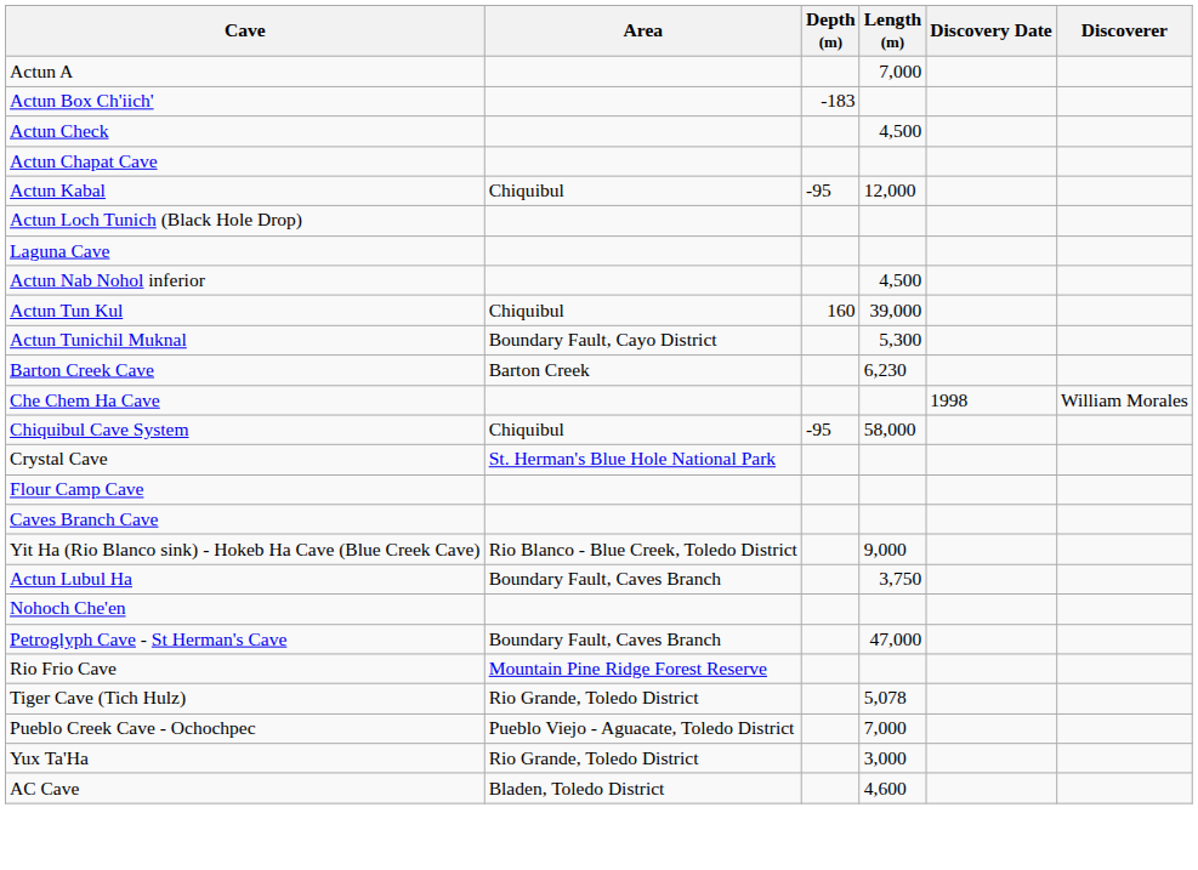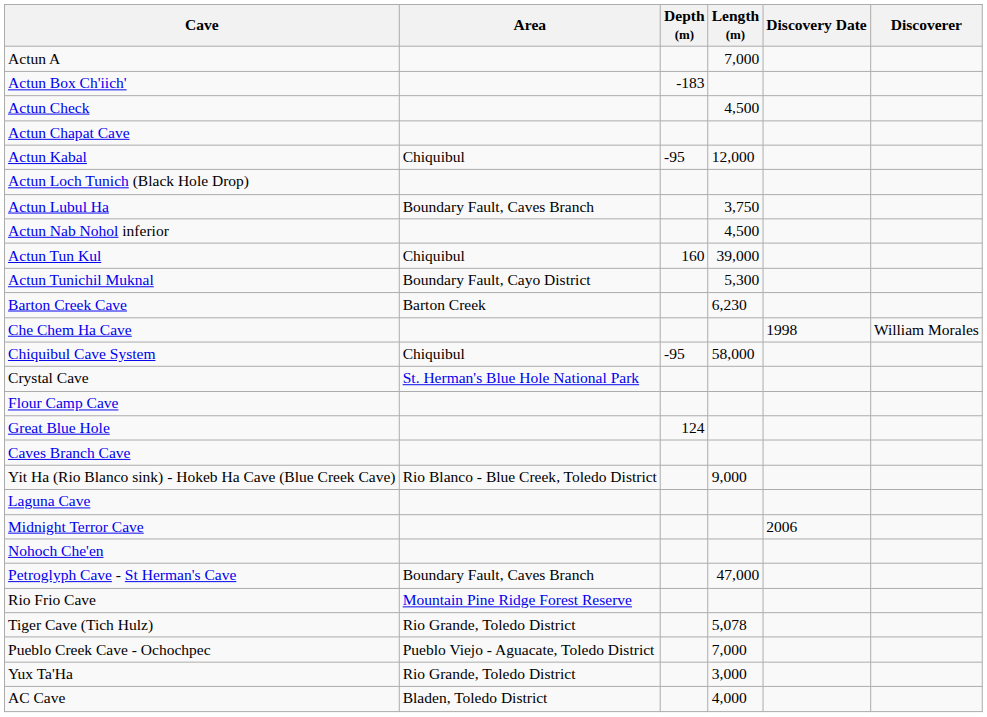 <table class="wikitable sortable">
 <tr>
 <th>Cave</th>
 <th>Area</th>
 <th>Depth<br><small>(m)</small></th>
 <th>Length<br><small>(m)</small></th>
 <th>Discovery Date</th>
 <th>Discoverer</th>
 </tr>
 <tr>
 <td>Actun A</td>
 <td></td>
 <td style="text-align:right"></td>
 <td style="text-align:right">7,000</td>
 <td></td>
 <td></td>
 </tr>
 <tr>
 <td><a href='#'>Actun Box Ch'iich'</a></td>
 <td></td>
 <td style="text-align:right">-183</td>
 <td style="text-align:right"></td>
 <td></td>
 <td></td>
 </tr>
 <tr>
 <td><a href='#'>Actun Check</a></td>
 <td></td>
 <td style="text-align:right"></td>
 <td style="text-align:right">4,500</td>
 <td></td>
 <td></td>
 </tr>
 <tr>
 <td><a href='#'>Actun Chapat Cave</a></td>
 <td></td>
 <td></td>
 <td></td>
 <td></td>
 <td></td>
 </tr>
 <tr>
 <td><a href='#'>Actun Kabal</a></td>
 <td>Chiquibul</td>
 <td>-95</td>
 <td>12,000</td>
 <td></td>
 <td></td>
 </tr>
 <tr>
 <td><a href='#'>Actun Loch Tunich</a> (Black Hole Drop)</td>
 <td></td>
 <td></td>
 <td></td>
 <td></td>
 <td></td>
 </tr>
 <tr>
-<td><a href='#'>Laguna Cave</a></td>
-<td></td>
-<td></td>
-<td></td>
+<td><a href='#'>Actun Lubul Ha</a></td>
+<td>Boundary Fault, Caves Branch</td>
+<td style="text-align:right"></td>
+<td style="text-align:right">3,750</td>
 <td></td>
 <td></td>
 </tr>
 <tr>
 <td><a href='#'>Actun Nab Nohol</a> inferior</td>
 <td></td>
 <td style="text-align:right"></td>
 <td style="text-align:right">4,500</td>
 <td></td>
 <td></td>
 </tr>
 <tr>
 <td><a href='#'>Actun Tun Kul</a></td>
 <td>Chiquibul</td>
 <td style="text-align:right">160</td>
 <td style="text-align:right">39,000</td>
 <td></td>
 <td></td>
 </tr>
 <tr>
 <td><a href='#'>Actun Tunichil Muknal</a></td>
 <td>Boundary Fault, Cayo District</td>
 <td style="text-align:right"></td>
 <td style="text-align:right">5,300</td>
 <td></td>
 <td></td>
 </tr>
 <tr>
 <td><a href='#'>Barton Creek Cave</a></td>
 <td>Barton Creek</td>
 <td></td>
 <td>6,230</td>
 <td></td>
 <td></td>
 </tr>
 <tr>
 <td><a href='#'>Che Chem Ha Cave</a></td>
 <td></td>
 <td></td>
 <td></td>
 <td>1998</td>
 <td>William Morales</td>
 </tr>
 <tr>
 <td><a href='#'>Chiquibul Cave System</a></td>
 <td>Chiquibul</td>
 <td>-95</td>
 <td>58,000</td>
 <td></td>
 <td></td>
 </tr>
 <tr>
 <td>Crystal Cave</td>
 <td><a href='#'>St. Herman's Blue Hole National Park</a></td>
 <td></td>
 <td></td>
 <td></td>
 <td></td>
 </tr>
 <tr>
 <td><a href='#'>Flour Camp Cave</a></td>
 <td></td>
 <td></td>
 <td></td>
 <td></td>
 <td></td>
 </tr>
 <tr>
+<td><a href='#'>Great Blue Hole</a></td>
+<td></td>
+<td style="text-align:right">124</td>
+<td style="text-align:right"></td>
+<td></td>
+<td></td>
+</tr>
+<tr>
 <td><a href='#'>Caves Branch Cave</a></td>
 <td></td>
 <td style="text-align:right"></td>
 <td style="text-align:right"></td>
 <td></td>
 <td></td>
 </tr>
 <tr>
 <td>Yit Ha (Rio Blanco sink) - Hokeb Ha Cave (Blue Creek Cave)</td>
 <td>Rio Blanco - Blue Creek, Toledo District</td>
 <td></td>
 <td>9,000</td>
 <td></td>
 <td></td>
 </tr>
 <tr>
-<td><a href='#'>Actun Lubul Ha</a></td>
-<td>Boundary Fault, Caves Branch</td>
-<td style="text-align:right"></td>
-<td style="text-align:right">3,750</td>
+<td><a href='#'>Laguna Cave</a></td>
 <td></td>
+<td></td>
+<td></td>
+<td></td>
+<td></td>
+</tr>
+<tr>
+<td><a href='#'>Midnight Terror Cave</a></td>
+<td></td>
+<td></td>
+<td></td>
+<td>2006</td>
 <td></td>
 </tr>
 <tr>
 <td><a href='#'>Nohoch Che'en</a></td>
 <td></td>
 <td></td>
 <td></td>
 <td></td>
 <td></td>
 </tr>
 <tr>
 <td><a href='#'>Petroglyph Cave</a> - <a href='#'>St Herman's Cave</a></td>
 <td>Boundary Fault, Caves Branch</td>
 <td style="text-align:right"></td>
 <td style="text-align:right">47,000</td>
 <td></td>
 <td></td>
 </tr>
 <tr>
 <td>Rio Frio Cave</td>
 <td><a href='#'>Mountain Pine Ridge Forest Reserve</a></td>
 <td></td>
 <td></td>
 <td></td>
 <td></td>
 </tr>
 <tr>
 <td>Tiger Cave (Tich Hulz)</td>
 <td>Rio Grande, Toledo District</td>
 <td></td>
 <td>5,078</td>
 <td></td>
 <td></td>
 </tr>
 <tr>
 <td>Pueblo Creek Cave - Ochochpec</td>
 <td>Pueblo Viejo - Aguacate, Toledo District</td>
 <td></td>
 <td>7,000</td>
 <td></td>
 <td></td>
 </tr>
 <tr>
 <td>Yux Ta'Ha</td>
 <td>Rio Grande, Toledo District</td>
 <td></td>
 <td>3,000</td>
 <td></td>
 <td></td>
 </tr>
 <tr>
 <td>AC Cave</td>
 <td>Bladen, Toledo District</td>
 <td></td>
-<td>4,600</td>
+<td>4,000</td>
 <td></td>
 <td></td>
 </tr>
 </table>
